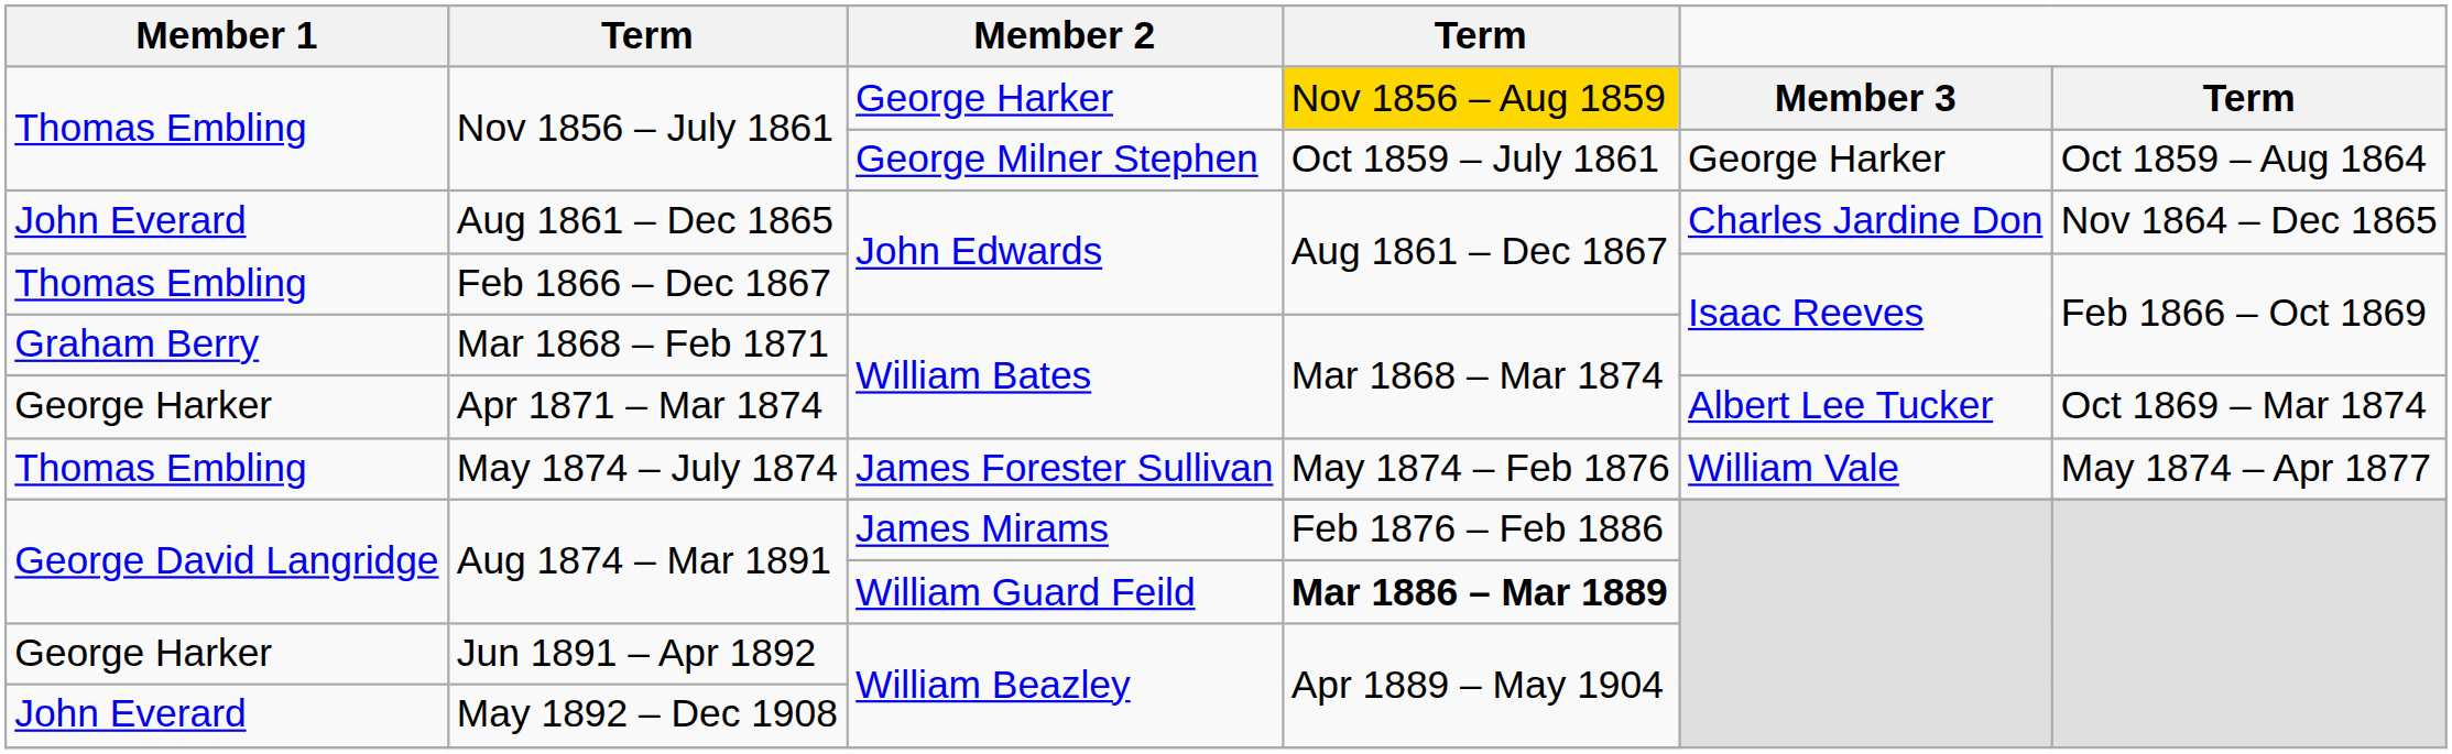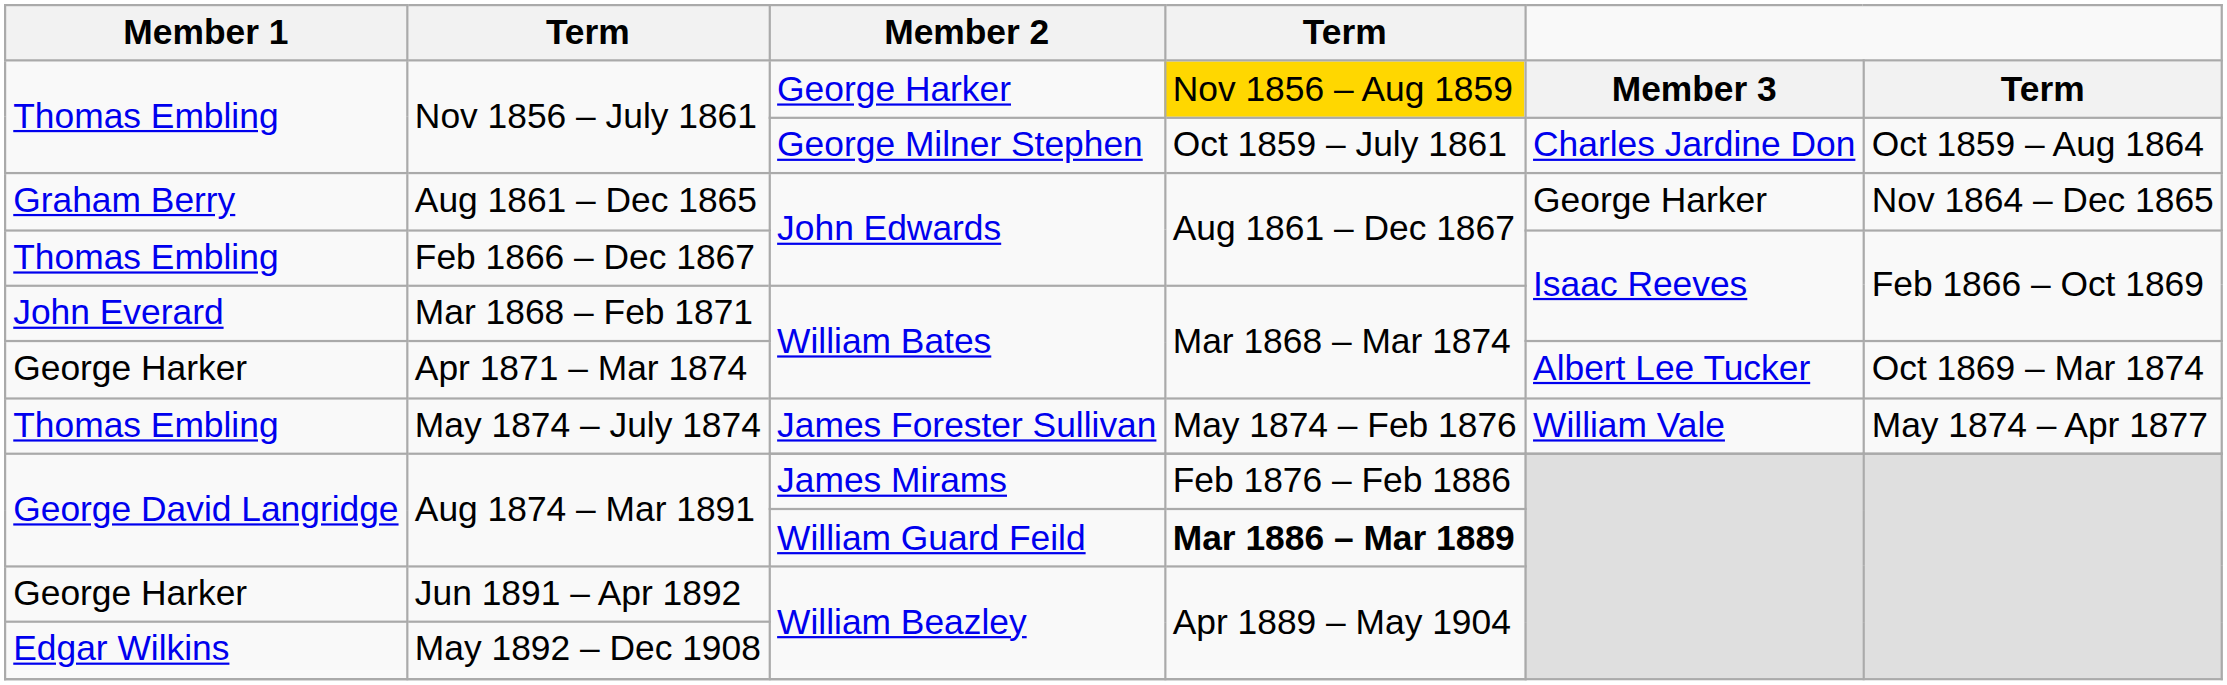 <table class="wikitable">
 <tr>
 <th>Member 1</th>
 <th>Term</th>
 <th>Member 2</th>
 <th>Term</th>
 </tr>
 <tr>
 <td rowspan=2><a href='#'>Thomas Embling</a></td>
 <td rowspan=2>Nov 1856 – July 1861</td>
 <td><a href='#'>George Harker</a></td>
 <td style="background: gold;">Nov 1856 – Aug 1859</td>
 <th>Member 3</th>
 <th>Term</th>
 </tr>
 <tr>
 <td><a href='#'>George Milner Stephen</a></td>
 <td>Oct 1859 – July 1861</td>
-<td>George Harker</td>
+<td><a href='#'>Charles Jardine Don</a></td>
 <td>Oct 1859 – Aug 1864</td>
 </tr>
 <tr>
-<td><a href='#'>John Everard</a></td>
+<td><a href='#'>Graham Berry</a></td>
 <td>Aug 1861 – Dec 1865</td>
 <td rowspan=2><a href='#'>John Edwards</a></td>
 <td rowspan=2>Aug 1861 – Dec 1867</td>
-<td><a href='#'>Charles Jardine Don</a></td>
+<td>George Harker</td>
 <td>Nov 1864 – Dec 1865</td>
 </tr>
 <tr>
 <td><a href='#'>Thomas Embling</a></td>
 <td>Feb 1866 – Dec 1867</td>
 <td rowspan=2><a href='#'>Isaac Reeves</a></td>
 <td rowspan=2>Feb 1866 – Oct 1869</td>
 </tr>
 <tr>
-<td><a href='#'>Graham Berry</a></td>
+<td><a href='#'>John Everard</a></td>
 <td>Mar 1868 – Feb 1871</td>
 <td rowspan= "2"><a href='#'>William Bates</a></td>
 <td rowspan= "2">Mar 1868 – Mar 1874</td>
 </tr>
 <tr>
 <td>George Harker</td>
 <td>Apr 1871 – Mar 1874</td>
 <td><a href='#'>Albert Lee Tucker</a></td>
 <td>Oct 1869 – Mar 1874</td>
 </tr>
 <tr>
 <td><a href='#'>Thomas Embling</a></td>
 <td>May 1874 – July 1874</td>
 <td><a href='#'>James Forester Sullivan</a></td>
 <td>May 1874 – Feb 1876</td>
 <td><a href='#'>William Vale</a></td>
 <td>May 1874 – Apr 1877</td>
 </tr>
 <tr>
 <td rowspan= "3"><a href='#'>George David Langridge</a></td>
 <td rowspan= "3">Aug 1874 – Mar 1891</td>
 </tr>
 <tr>
 <td><a href='#'>James Mirams</a></td>
 <td>Feb 1876 – Feb 1886</td>
 <td rowspan= 7  bgcolor=#DFDFDF> </td>
 <td rowspan= 7  bgcolor=#DFDFDF> </td>
 </tr>
 <tr>
 <td><a href='#'>William Guard Feild</a></td>
 <td><strong>Mar 1886 – Mar 1889</strong></td>
 </tr>
 <tr>
 <td>George Harker</td>
 <td>Jun 1891 – Apr 1892</td>
 <td rowspan= "2"><a href='#'>William Beazley</a></td>
 <td rowspan= "2">Apr 1889 – May 1904</td>
 </tr>
 <tr>
-<td><a href='#'>John Everard</a></td>
+<td><a href='#'>Edgar Wilkins</a></td>
 <td>May 1892 – Dec 1908</td>
 </tr>
 <tr>
 </tr>
 </table>
